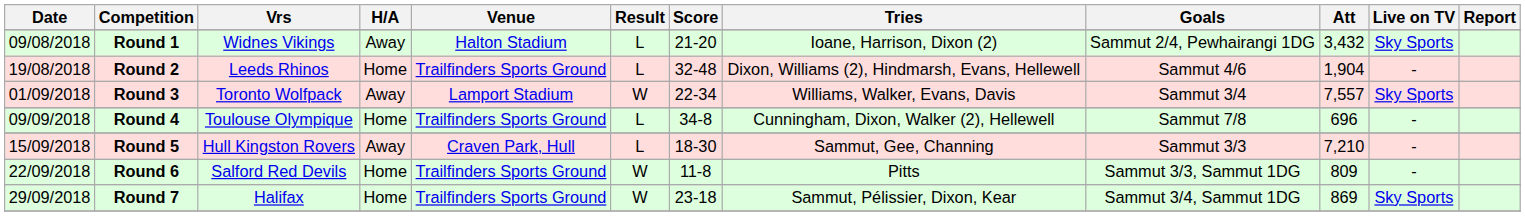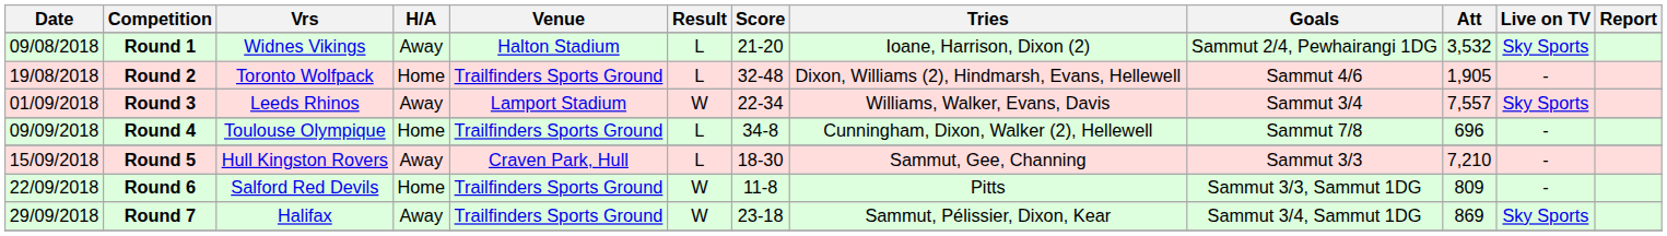 <table class="wikitable" style="font-size:85%;" width="100%">
 <tr>
 <th>Date</th>
 <th>Competition</th>
 <th>Vrs</th>
 <th>H/A</th>
 <th>Venue</th>
 <th>Result</th>
 <th>Score</th>
 <th>Tries</th>
 <th>Goals</th>
 <th>Att</th>
 <th>Live on TV</th>
 <th>Report</th>
 </tr>
 <tr style="background:" width=20 | >
 </tr>
 <tr style="background:#ddffdd;" width=20 | >
 <td align=center>09/08/2018</td>
 <td align=center><strong>Round 1</strong></td>
 <td align=center><a href='#'>Widnes Vikings</a></td>
 <td align=center>Away</td>
 <td align=center><a href='#'>Halton Stadium</a></td>
 <td align=center>L</td>
 <td align=center>21-20</td>
 <td align=center>Ioane, Harrison, Dixon (2)</td>
 <td align=center>Sammut 2/4, Pewhairangi 1DG</td>
-<td align=center>3,432</td>
+<td align=center>3,532</td>
 <td align=center><a href='#'>Sky Sports</a></td>
 <td align=center></td>
 </tr>
 <tr style="background:#ffdddd;" width=20 | >
 <td align=center>19/08/2018</td>
 <td align=center><strong>Round 2</strong></td>
-<td align=center> <a href='#'>Leeds Rhinos</a></td>
+<td align=center> <a href='#'>Toronto Wolfpack</a></td>
 <td align=center>Home</td>
 <td align=center><a href='#'>Trailfinders Sports Ground</a></td>
 <td align=center>L</td>
 <td align=center>32-48</td>
 <td align=center>Dixon, Williams (2), Hindmarsh, Evans, Hellewell</td>
 <td align=center>Sammut 4/6</td>
-<td align=center>1,904</td>
+<td align=center>1,905</td>
 <td align=center>-</td>
 <td align=center></td>
 </tr>
 <tr>
 </tr>
 <tr style="background:#ffdddd;" width=20 | >
 <td align=center>01/09/2018</td>
 <td align=center><strong>Round 3</strong></td>
-<td align=center> <a href='#'>Toronto Wolfpack</a></td>
+<td align=center> <a href='#'>Leeds Rhinos</a></td>
 <td align=center>Away</td>
 <td align=center><a href='#'>Lamport Stadium</a></td>
 <td align=center>W</td>
 <td align=center>22-34</td>
 <td align=center>Williams, Walker, Evans, Davis</td>
 <td align=center>Sammut 3/4</td>
 <td align=center>7,557</td>
 <td align=center><a href='#'>Sky Sports</a></td>
 <td align=center></td>
 </tr>
 <tr>
 </tr>
 <tr style="background:#ddffdd;" width=20 | >
 <td align=center>09/09/2018</td>
 <td align=center><strong>Round 4</strong></td>
 <td align=center> <a href='#'>Toulouse Olympique</a></td>
 <td align=center>Home</td>
 <td align=center><a href='#'>Trailfinders Sports Ground</a></td>
 <td align=center>L</td>
 <td align=center>34-8</td>
 <td align=center>Cunningham, Dixon, Walker (2), Hellewell</td>
 <td align=center>Sammut 7/8</td>
 <td align=center>696</td>
 <td align=center>-</td>
 <td align=center></td>
 </tr>
 <tr>
 </tr>
 <tr style="background:#ffdddd;" width=20 | >
 <td align=center>15/09/2018</td>
 <td align=center><strong>Round 5</strong></td>
 <td align=center> <a href='#'>Hull Kingston Rovers</a></td>
 <td align=center>Away</td>
 <td align=center><a href='#'>Craven Park, Hull</a></td>
 <td align=center>L</td>
 <td align=center>18-30</td>
 <td align=center>Sammut, Gee, Channing</td>
 <td align=center>Sammut 3/3</td>
 <td align=center>7,210</td>
 <td align=center>-</td>
 <td align=center></td>
 </tr>
 <tr>
 </tr>
 <tr style="background:#ddffdd;" width=20 | >
 <td align=center>22/09/2018</td>
 <td align=center><strong>Round 6</strong></td>
 <td align=center> <a href='#'>Salford Red Devils</a></td>
 <td align=center>Home</td>
 <td align=center><a href='#'>Trailfinders Sports Ground</a></td>
 <td align=center>W</td>
 <td align=center>11-8</td>
 <td align=center>Pitts</td>
 <td align=center>Sammut 3/3, Sammut 1DG</td>
 <td align=center>809</td>
 <td align=center>-</td>
 <td align=center></td>
 </tr>
 <tr>
 </tr>
 <tr style="background:#ddffdd;" width=20 | >
 <td align=center>29/09/2018</td>
 <td align=center><strong>Round 7</strong></td>
 <td align=center> <a href='#'>Halifax</a></td>
-<td align=center>Home</td>
+<td align=center>Away</td>
 <td align=center><a href='#'>Trailfinders Sports Ground</a></td>
 <td align=center>W</td>
 <td align=center>23-18</td>
 <td align=center>Sammut, Pélissier, Dixon, Kear</td>
 <td align=center>Sammut 3/4, Sammut 1DG</td>
 <td align=center>869</td>
 <td align=center><a href='#'>Sky Sports</a></td>
 <td align=center></td>
 </tr>
 <tr>
 </tr>
 <tr>
 </tr>
 </table>
